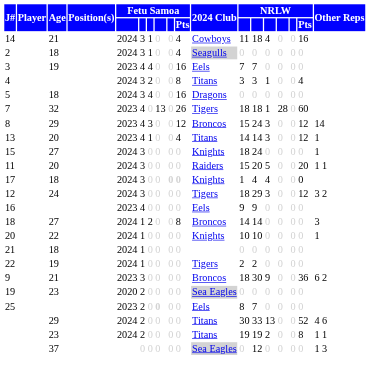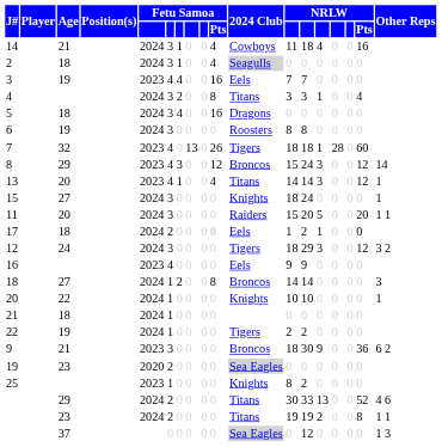 <table>
 <tr style="background:blue; color:white;">
 <th rowspan=2>J#</th>
 <th rowspan=2 align=left>Player</th>
 <th rowspan=2 align=center>Age</th>
 <th rowspan=2 align=center>Position(s)</th>
 <th colspan=6 align=center>Fetu Samoa</th>
 <th rowspan=2 align=center>2024 Club</th>
 <th colspan=6 align=center>NRLW</th>
 <th rowspan=2 align=center>Other Reps</th>
 </tr>
 <tr style="background:blue; color:white;">
 <th></th>
 <th></th>
 <th></th>
 <th></th>
 <th></th>
 <th>Pts</th>
 <th></th>
 <th></th>
 <th></th>
 <th></th>
 <th></th>
 <th>Pts</th>
 </tr>
 <tr>
 <td>14</td>
 <td align=left></td>
 <td>21</td>
 <td align=center></td>
 <td>2024</td>
 <td>3</td>
 <td>1</td>
 <td style="color:lightgray">0</td>
 <td style="color:lightgray">0</td>
 <td>4</td>
 <td align=left> <a href='#'>Cowboys</a></td>
 <td>11</td>
 <td>18</td>
 <td>4</td>
 <td style="color:lightgray">0</td>
 <td style="color:lightgray">0</td>
 <td>16</td>
 <td align=center></td>
 </tr>
 <tr>
 <td>2</td>
 <td align=left></td>
 <td>18</td>
 <td align=center></td>
 <td>2024</td>
 <td>3</td>
 <td>1</td>
 <td style="color:lightgray">0</td>
 <td style="color:lightgray">0</td>
 <td>4</td>
 <td align=left bgcolor=lightgray> <a href='#'>Seagulls</a></td>
 <td style="color:lightgray">0</td>
 <td style="color:lightgray">0</td>
 <td style="color:lightgray">0</td>
 <td style="color:lightgray">0</td>
 <td style="color:lightgray">0</td>
 <td style="color:lightgray">0</td>
 <td align=center></td>
 </tr>
 <tr>
 <td>3</td>
 <td align=left></td>
 <td>19</td>
 <td align=center></td>
 <td>2023</td>
 <td>4</td>
 <td>4</td>
 <td style="color:lightgray">0</td>
 <td style="color:lightgray">0</td>
 <td>16</td>
 <td align=left> <a href='#'>Eels</a></td>
 <td>7</td>
 <td>7</td>
 <td style="color:lightgray">0</td>
 <td style="color:lightgray">0</td>
 <td style="color:lightgray">0</td>
 <td style="color:lightgray">0</td>
 <td align=center></td>
 </tr>
 <tr>
 <td>4</td>
 <td align=left></td>
 <td></td>
 <td align=center></td>
 <td>2024</td>
 <td>3</td>
 <td>2</td>
 <td style="color:lightgray">0</td>
 <td style="color:lightgray">0</td>
 <td>8</td>
 <td align=left> <a href='#'>Titans</a></td>
 <td>3</td>
 <td>3</td>
 <td>1</td>
 <td style="color:lightgray">0</td>
 <td style="color:lightgray">0</td>
 <td>4</td>
 <td align=center></td>
 </tr>
 <tr>
 <td>5</td>
 <td align=left></td>
 <td>18</td>
 <td align=center></td>
 <td>2024</td>
 <td>3</td>
 <td>4</td>
 <td style="color:lightgray">0</td>
 <td style="color:lightgray">0</td>
 <td>16</td>
 <td align=left> <a href='#'>Dragons</a></td>
 <td style="color:lightgray">0</td>
 <td style="color:lightgray">0</td>
 <td style="color:lightgray">0</td>
 <td style="color:lightgray">0</td>
 <td style="color:lightgray">0</td>
 <td style="color:lightgray">0</td>
 <td align=center></td>
 </tr>
 <tr>
+<td>6</td>
+<td align=left></td>
+<td>19</td>
+<td align=center></td>
+<td>2024</td>
+<td>3</td>
+<td style="color:lightgray">0</td>
+<td style="color:lightgray">0</td>
+<td style="color:lightgray">0</td>
+<td style="color:lightgray">0</td>
+<td align=left> <a href='#'>Roosters</a></td>
+<td>8</td>
+<td>8</td>
+<td style="color:lightgray">0</td>
+<td style="color:lightgray">0</td>
+<td style="color:lightgray">0</td>
+<td style="color:lightgray">0</td>
+<td align=center></td>
+</tr>
+<tr>
 <td>7</td>
 <td align=left></td>
 <td>32</td>
 <td align=center></td>
 <td>2023</td>
 <td>4</td>
 <td style="color:lightgray">0</td>
 <td>13</td>
 <td style="color:lightgray">0</td>
 <td>26</td>
 <td align=left> <a href='#'>Tigers</a></td>
 <td>18</td>
 <td>18</td>
 <td>1</td>
 <td>28</td>
 <td style="color:lightgray">0</td>
 <td>60</td>
 <td align=center></td>
 </tr>
 <tr>
 <td>8</td>
 <td align=left></td>
 <td>29</td>
 <td align=center></td>
 <td>2023</td>
 <td>4</td>
 <td>3</td>
 <td style="color:lightgray">0</td>
 <td style="color:lightgray">0</td>
 <td>12</td>
 <td align=left> <a href='#'>Broncos</a></td>
 <td>15</td>
 <td>24</td>
 <td>3</td>
 <td style="color:lightgray">0</td>
 <td style="color:lightgray">0</td>
 <td>12</td>
 <td align=left> 14</td>
 </tr>
 <tr>
 <td>13</td>
 <td align=left></td>
 <td>20</td>
 <td align=center></td>
 <td>2023</td>
 <td>4</td>
 <td>1</td>
 <td style="color:lightgray">0</td>
 <td style="color:lightgray">0</td>
 <td>4</td>
 <td align=left> <a href='#'>Titans</a></td>
 <td>14</td>
 <td>14</td>
 <td>3</td>
 <td style="color:lightgray">0</td>
 <td style="color:lightgray">0</td>
 <td>12</td>
 <td align=left> 1</td>
 </tr>
 <tr>
 <td>15</td>
 <td align=left></td>
 <td>27</td>
 <td align=center></td>
 <td>2024</td>
 <td>3</td>
 <td style="color:lightgray">0</td>
 <td style="color:lightgray">0</td>
 <td style="color:lightgray">0</td>
 <td style="color:lightgray">0</td>
 <td align=left> <a href='#'>Knights</a></td>
 <td>18</td>
 <td>24</td>
 <td style="color:lightgray">0</td>
 <td style="color:lightgray">0</td>
 <td style="color:lightgray">0</td>
 <td style="color:lightgray">0</td>
 <td align=left> 1</td>
 </tr>
 <tr>
 <td>11</td>
 <td align=left></td>
 <td>20</td>
 <td align=center></td>
 <td>2024</td>
 <td>3</td>
 <td style="color:lightgray">0</td>
 <td style="color:lightgray">0</td>
 <td style="color:lightgray">0</td>
 <td style="color:lightgray">0</td>
 <td align=left> <a href='#'>Raiders</a></td>
 <td>15</td>
 <td>20</td>
 <td>5</td>
 <td style="color:lightgray">0</td>
 <td style="color:lightgray">0</td>
 <td>20</td>
 <td align=left> 1  1</td>
 </tr>
 <tr>
 <td>17</td>
 <td align=left></td>
 <td>18</td>
 <td align=center></td>
 <td>2024</td>
-<td>3</td>
+<td>2</td>
+<td style="color:lightgray">0</td>
 <td style="color:lightgray">0</td>
 <td style="color:lightgray">0</td>
 <td style="color:lightgray"><strong>0</strong></td>
-<td style="color:lightgray"><strong>0</strong></td>
-<td align=left> <a href='#'>Knights</a></td>
+<td align=left> <a href='#'>Eels</a></td>
 <td>1</td>
-<td>4</td>
-<td>4</td>
+<td>2</td>
+<td>1</td>
 <td style="color:lightgray">0</td>
 <td style="color:lightgray">0</td>
 <td>0</td>
 <td align=center></td>
 </tr>
 <tr>
 <td>12</td>
 <td align=left></td>
 <td>24</td>
 <td align=center></td>
 <td>2024</td>
 <td>3</td>
 <td style="color:lightgray">0</td>
 <td style="color:lightgray">0</td>
 <td style="color:lightgray">0</td>
 <td style="color:lightgray">0</td>
 <td align=left> <a href='#'>Tigers</a></td>
 <td>18</td>
 <td>29</td>
 <td>3</td>
 <td style="color:lightgray">0</td>
 <td style="color:lightgray">0</td>
 <td>12</td>
 <td align=left> 3  2</td>
 </tr>
 <tr>
 <td>16</td>
 <td align=left></td>
 <td></td>
 <td align=center></td>
 <td>2023</td>
 <td>4</td>
 <td style="color:lightgray">0</td>
 <td style="color:lightgray">0</td>
 <td style="color:lightgray">0</td>
 <td style="color:lightgray">0</td>
 <td align=left> <a href='#'>Eels</a></td>
 <td>9</td>
 <td>9</td>
 <td style="color:lightgray">0</td>
 <td style="color:lightgray">0</td>
 <td style="color:lightgray">0</td>
 <td style="color:lightgray">0</td>
 <td align=center></td>
 </tr>
 <tr>
 <td>18</td>
 <td align=left></td>
 <td>27</td>
 <td align=center></td>
 <td>2024</td>
 <td>1</td>
 <td>2</td>
 <td style="color:lightgray">0</td>
 <td style="color:lightgray">0</td>
 <td>8</td>
 <td align=left> <a href='#'>Broncos</a></td>
 <td>14</td>
 <td>14</td>
 <td style="color:lightgray">0</td>
 <td style="color:lightgray">0</td>
 <td style="color:lightgray">0</td>
 <td style="color:lightgray">0</td>
 <td align=left> 3</td>
 </tr>
 <tr>
 <td>20</td>
 <td align=left></td>
 <td>22</td>
 <td align=center></td>
 <td>2024</td>
 <td>1</td>
 <td style="color:lightgray">0</td>
 <td style="color:lightgray">0</td>
 <td style="color:lightgray">0</td>
 <td style="color:lightgray">0</td>
 <td align=left> <a href='#'>Knights</a></td>
 <td>10</td>
 <td>10</td>
 <td style="color:lightgray">0</td>
 <td style="color:lightgray">0</td>
 <td style="color:lightgray">0</td>
 <td style="color:lightgray">0</td>
 <td align=left> 1</td>
 </tr>
 <tr>
 <td>21</td>
 <td align=left></td>
 <td>18</td>
 <td align=center></td>
 <td>2024</td>
 <td>1</td>
 <td style="color:lightgray">0</td>
 <td style="color:lightgray">0</td>
 <td style="color:lightgray">0</td>
 <td style="color:lightgray">0</td>
 <td align=center></td>
 <td style="color:lightgray">0</td>
 <td style="color:lightgray">0</td>
 <td style="color:lightgray">0</td>
 <td style="color:lightgray">0</td>
 <td style="color:lightgray">0</td>
 <td style="color:lightgray">0</td>
 <td align=center></td>
 </tr>
 <tr>
 <td>22</td>
 <td align=left></td>
 <td>19</td>
 <td align=center></td>
 <td>2024</td>
 <td>1</td>
 <td style="color:lightgray">0</td>
 <td style="color:lightgray">0</td>
 <td style="color:lightgray">0</td>
 <td style="color:lightgray">0</td>
 <td align=left> <a href='#'>Tigers</a></td>
 <td>2</td>
 <td>2</td>
 <td style="color:lightgray">0</td>
 <td style="color:lightgray">0</td>
 <td style="color:lightgray">0</td>
 <td style="color:lightgray">0</td>
 <td align=center></td>
 </tr>
 <tr>
 <td>9</td>
 <td align=left></td>
 <td>21</td>
 <td align=center></td>
 <td>2023</td>
 <td>3</td>
 <td style="color:lightgray">0</td>
 <td style="color:lightgray">0</td>
 <td style="color:lightgray">0</td>
 <td style="color:lightgray">0</td>
 <td align=left> <a href='#'>Broncos</a></td>
 <td>18</td>
 <td>30</td>
 <td>9</td>
 <td style="color:lightgray">0</td>
 <td style="color:lightgray">0</td>
 <td>36</td>
 <td align=left> 6  2</td>
 </tr>
 <tr>
 <td>19</td>
 <td align=left></td>
 <td>23</td>
 <td align=center></td>
 <td>2020</td>
 <td>2</td>
 <td style="color:lightgray">0</td>
 <td style="color:lightgray">0</td>
 <td style="color:lightgray">0</td>
 <td style="color:lightgray">0</td>
 <td align=left bgcolor=lightgray> <a href='#'>Sea Eagles</a></td>
 <td style="color:lightgray">0</td>
 <td style="color:lightgray">0</td>
 <td style="color:lightgray">0</td>
 <td style="color:lightgray">0</td>
 <td style="color:lightgray">0</td>
 <td style="color:lightgray">0</td>
 <td align=center></td>
 </tr>
 <tr>
 <td>25</td>
 <td align=left></td>
 <td></td>
 <td align=center></td>
 <td>2023</td>
-<td>2</td>
-<td style="color:lightgray">0</td>
-<td style="color:lightgray"><strong>0</strong></td>
+<td>1</td>
 <td style="color:lightgray">0</td>
 <td style="color:lightgray">0</td>
-<td align=left> <a href='#'>Eels</a></td>
+<td style="color:lightgray">0</td>
+<td style="color:lightgray">0</td>
+<td align=left> <a href='#'>Knights</a></td>
 <td>8</td>
-<td>7</td>
+<td>2</td>
 <td style="color:lightgray">0</td>
 <td style="color:lightgray">0</td>
 <td style="color:lightgray">0</td>
 <td style="color:lightgray">0</td>
 <td align=center></td>
 </tr>
 <tr>
 <td></td>
 <td align=left></td>
 <td>29</td>
 <td align=center></td>
 <td>2024</td>
 <td>2</td>
 <td style="color:lightgray">0</td>
 <td style="color:lightgray">0</td>
 <td style="color:lightgray">0</td>
 <td style="color:lightgray">0</td>
 <td align=left> <a href='#'>Titans</a></td>
 <td>30</td>
 <td>33</td>
 <td>13</td>
 <td style="color:lightgray">0</td>
 <td style="color:lightgray">0</td>
 <td>52</td>
 <td align=left> 4  6</td>
 </tr>
 <tr>
 <td></td>
 <td align=left></td>
 <td>23</td>
 <td align=center></td>
 <td>2024</td>
 <td>2</td>
 <td style="color:lightgray">0</td>
 <td style="color:lightgray">0</td>
 <td style="color:lightgray">0</td>
 <td style="color:lightgray">0</td>
 <td align=left> <a href='#'>Titans</a></td>
 <td>19</td>
 <td>19</td>
 <td>2</td>
 <td style="color:lightgray">0</td>
 <td style="color:lightgray">0</td>
 <td>8</td>
 <td align=left> 1  1</td>
 </tr>
 <tr>
 <td></td>
 <td align=left></td>
 <td>37</td>
 <td align=center></td>
 <td></td>
 <td style="color:lightgray">0</td>
 <td style="color:lightgray">0</td>
 <td style="color:lightgray">0</td>
 <td style="color:lightgray">0</td>
 <td style="color:lightgray">0</td>
 <td align=left bgcolor=lightgray> <a href='#'>Sea Eagles</a></td>
 <td style="color:lightgray">0</td>
 <td>12</td>
 <td style="color:lightgray">0</td>
 <td style="color:lightgray">0</td>
 <td style="color:lightgray">0</td>
 <td style="color:lightgray">0</td>
 <td align=left> 1  3</td>
 </tr>
 </table>
